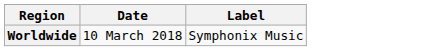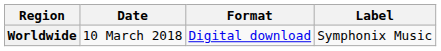 <table class="wikitable plainrowheaders" style="text-align:center">
 <tr>
 <th>Region</th>
 <th>Date</th>
+<th>Format</th>
 <th>Label</th>
 </tr>
 <tr>
 <th scope="row">Worldwide</th>
 <td>10 March 2018</td>
+<td><a href='#'>Digital download</a></td>
 <td>Symphonix Music</td>
 </tr>
 </table>
